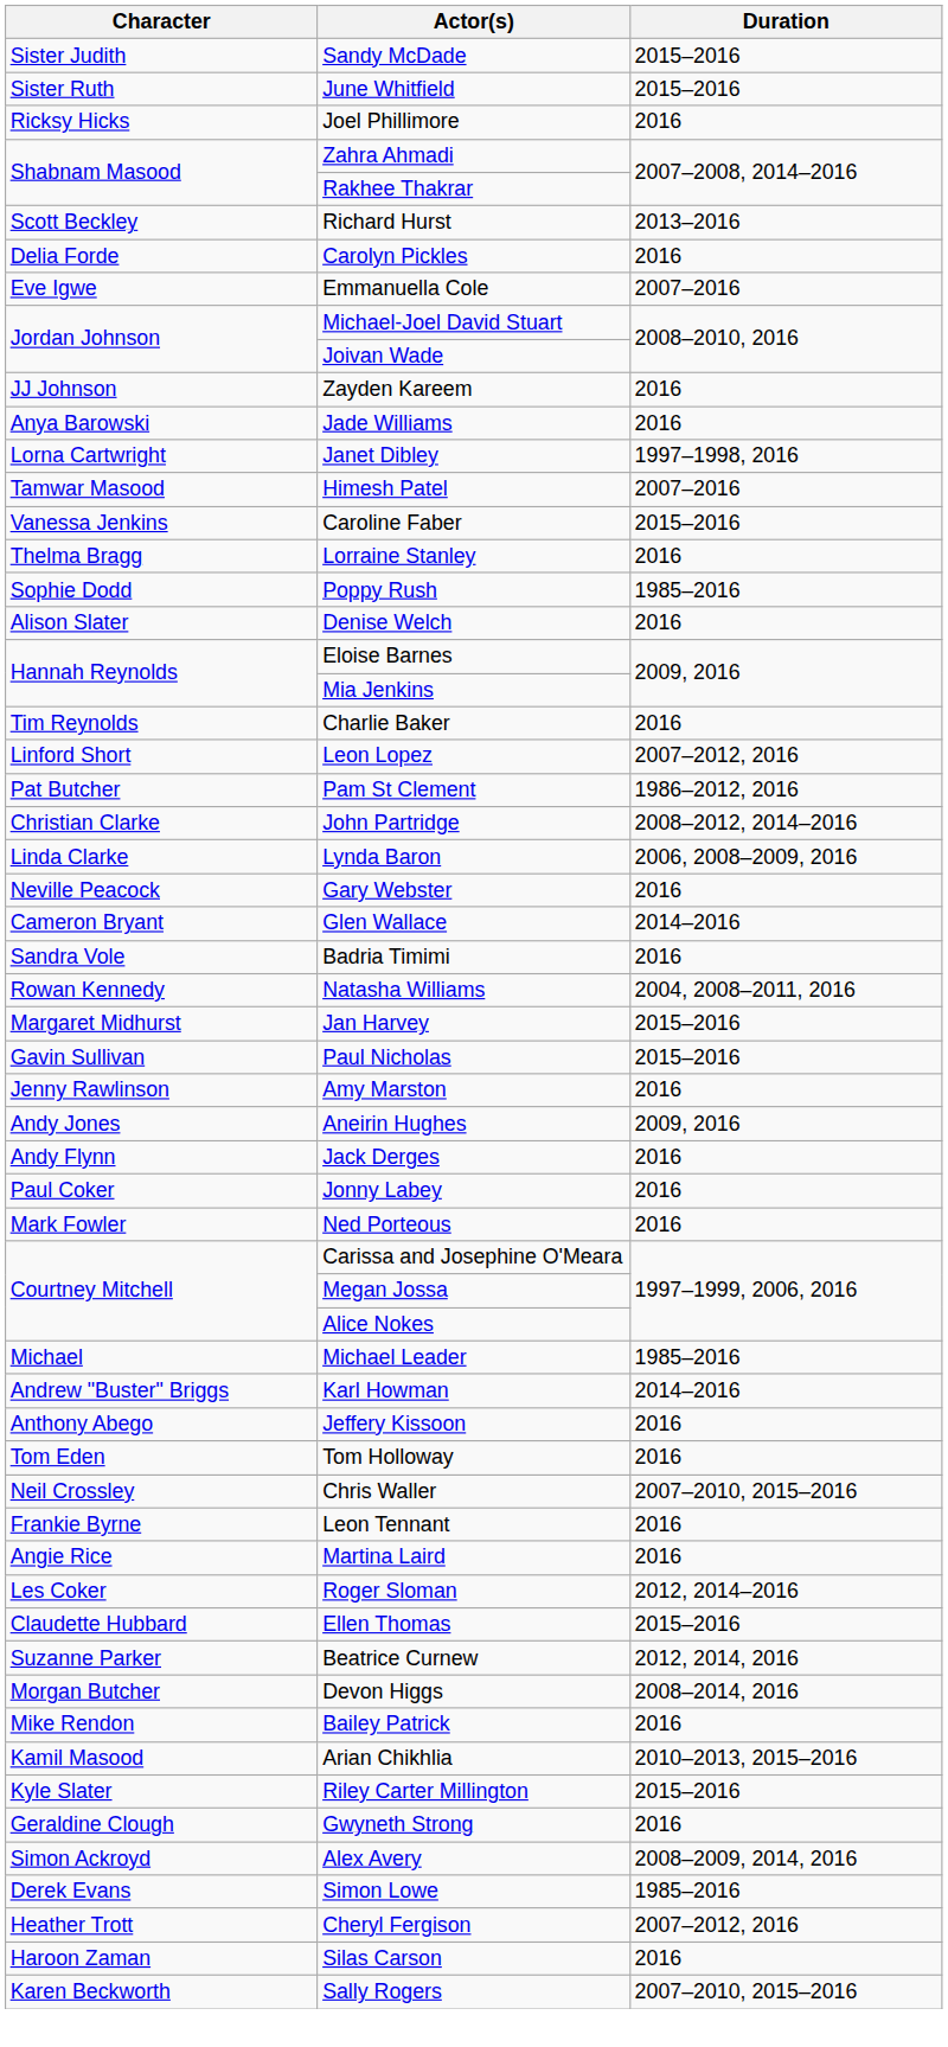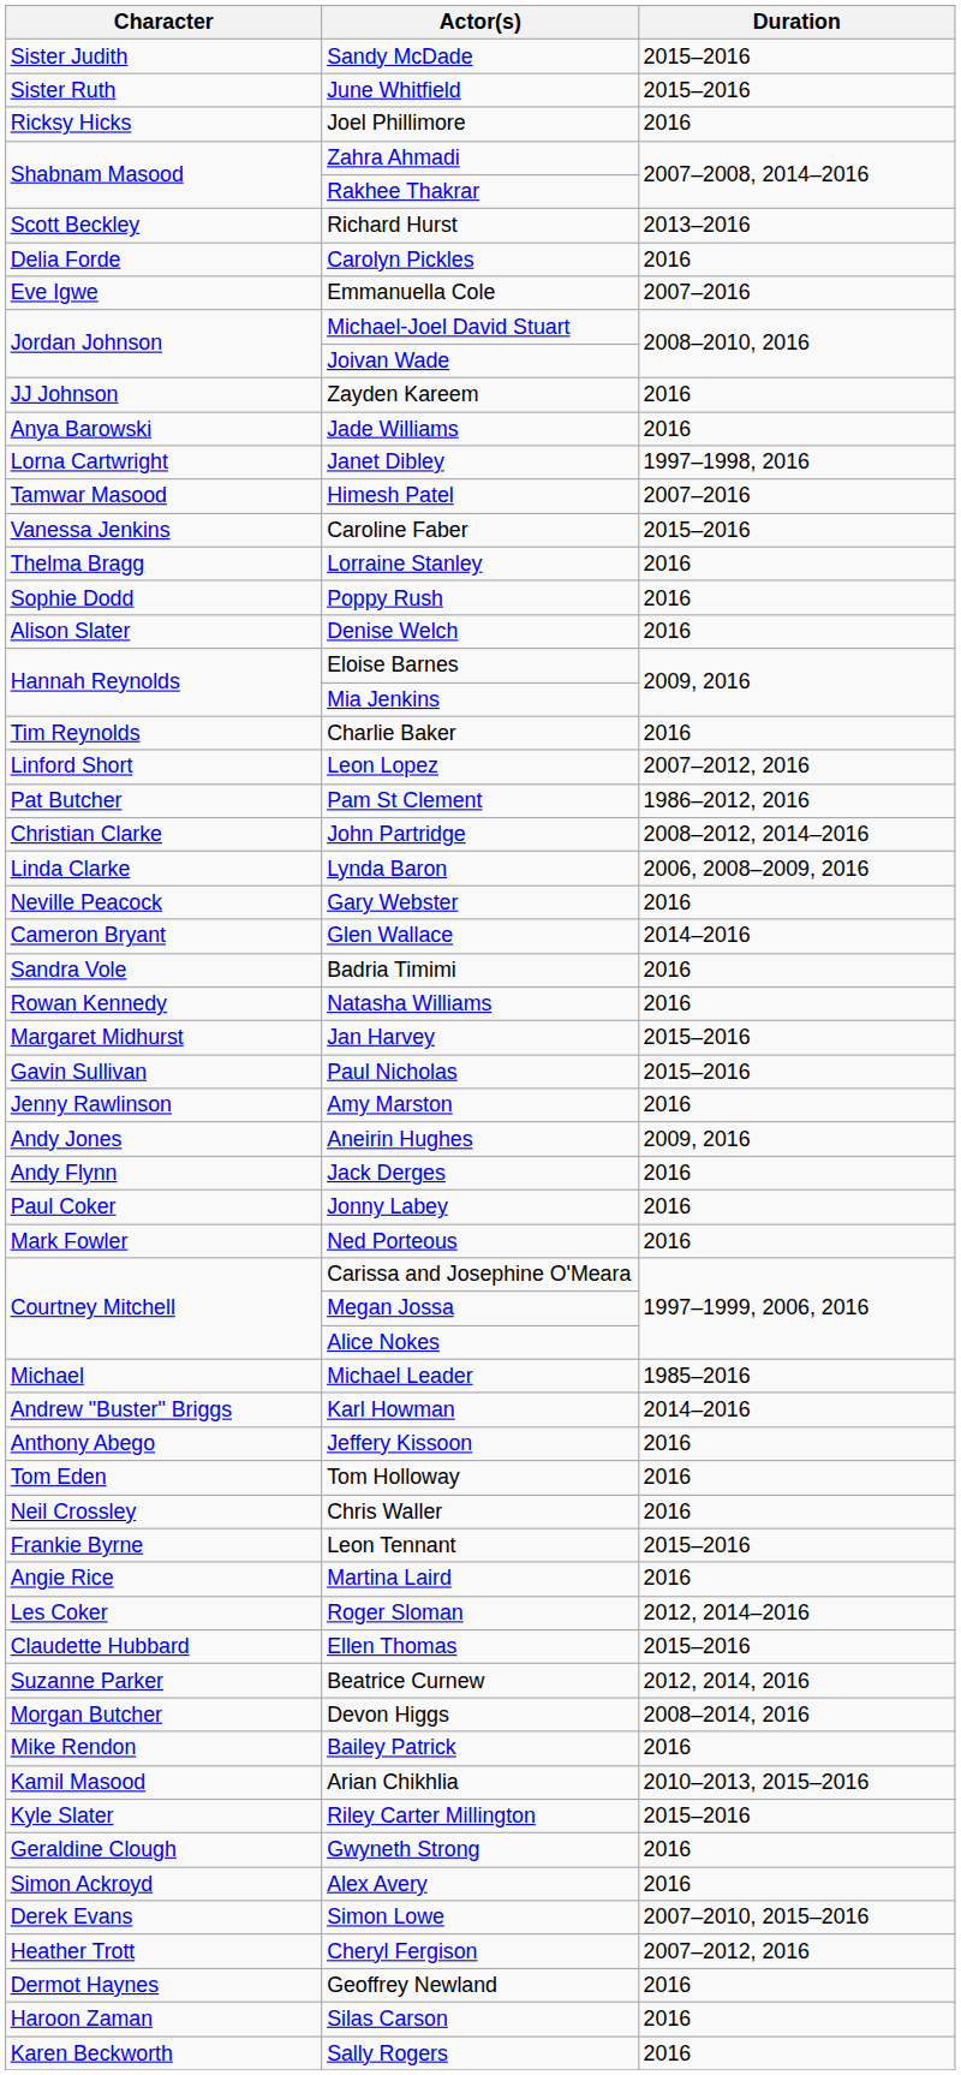 <table class="wikitable">
 <tr>
 <th scope="col" width="230">Character</th>
 <th scope="col" width="230">Actor(s)</th>
 <th scope="col" width="230">Duration</th>
 </tr>
 <tr>
 <td><a href='#'>Sister Judith</a></td>
 <td><a href='#'>Sandy McDade</a></td>
 <td>2015–2016</td>
 </tr>
 <tr>
 <td><a href='#'>Sister Ruth</a></td>
 <td><a href='#'>June Whitfield</a></td>
 <td>2015–2016</td>
 </tr>
 <tr>
 <td><a href='#'>Ricksy Hicks</a></td>
 <td>Joel Phillimore</td>
 <td>2016</td>
 </tr>
 <tr>
 <td rowspan="2"><a href='#'>Shabnam Masood</a></td>
 <td><a href='#'>Zahra Ahmadi</a></td>
 <td rowspan="2">2007–2008, 2014–2016</td>
 </tr>
 <tr>
 <td><a href='#'>Rakhee Thakrar</a></td>
 </tr>
 <tr>
 <td><a href='#'>Scott Beckley</a></td>
 <td>Richard Hurst</td>
 <td>2013–2016</td>
 </tr>
 <tr>
 <td><a href='#'>Delia Forde</a></td>
 <td><a href='#'>Carolyn Pickles</a></td>
 <td>2016</td>
 </tr>
 <tr>
 <td><a href='#'>Eve Igwe</a></td>
 <td>Emmanuella Cole</td>
 <td>2007–2016</td>
 </tr>
 <tr>
 <td rowspan="2"><a href='#'>Jordan Johnson</a></td>
 <td><a href='#'>Michael-Joel David Stuart</a></td>
 <td rowspan="2">2008–2010, 2016</td>
 </tr>
 <tr>
 <td><a href='#'>Joivan Wade</a></td>
 </tr>
 <tr>
 <td><a href='#'>JJ Johnson</a></td>
 <td>Zayden Kareem</td>
 <td>2016</td>
 </tr>
 <tr>
 <td><a href='#'>Anya Barowski</a></td>
 <td><a href='#'>Jade Williams</a></td>
 <td>2016</td>
 </tr>
 <tr>
 <td><a href='#'>Lorna Cartwright</a></td>
 <td><a href='#'>Janet Dibley</a></td>
 <td>1997–1998, 2016</td>
 </tr>
 <tr>
 <td><a href='#'>Tamwar Masood</a></td>
 <td><a href='#'>Himesh Patel</a></td>
 <td>2007–2016</td>
 </tr>
 <tr>
 <td><a href='#'>Vanessa Jenkins</a></td>
 <td>Caroline Faber</td>
 <td>2015–2016</td>
 </tr>
 <tr>
 <td><a href='#'>Thelma Bragg</a></td>
 <td><a href='#'>Lorraine Stanley</a></td>
 <td>2016</td>
 </tr>
 <tr>
 <td><a href='#'>Sophie Dodd</a></td>
 <td><a href='#'>Poppy Rush</a></td>
-<td>1985–2016</td>
+<td>2016</td>
 </tr>
 <tr>
 <td><a href='#'>Alison Slater</a></td>
 <td><a href='#'>Denise Welch</a></td>
 <td>2016</td>
 </tr>
 <tr>
 <td rowspan="2"><a href='#'>Hannah Reynolds</a></td>
 <td>Eloise Barnes</td>
 <td rowspan="2">2009, 2016</td>
 </tr>
 <tr>
 <td><a href='#'>Mia Jenkins</a></td>
 </tr>
 <tr>
 <td><a href='#'>Tim Reynolds</a></td>
 <td>Charlie Baker</td>
 <td>2016</td>
 </tr>
 <tr>
 <td><a href='#'>Linford Short</a></td>
 <td><a href='#'>Leon Lopez</a></td>
 <td>2007–2012, 2016</td>
 </tr>
 <tr>
 <td><a href='#'>Pat Butcher</a></td>
 <td><a href='#'>Pam St Clement</a></td>
 <td>1986–2012, 2016</td>
 </tr>
 <tr>
 <td><a href='#'>Christian Clarke</a></td>
 <td><a href='#'>John Partridge</a></td>
 <td>2008–2012, 2014–2016</td>
 </tr>
 <tr>
 <td><a href='#'>Linda Clarke</a></td>
 <td><a href='#'>Lynda Baron</a></td>
 <td>2006, 2008–2009, 2016</td>
 </tr>
 <tr>
 <td><a href='#'>Neville Peacock</a></td>
 <td><a href='#'>Gary Webster</a></td>
 <td>2016</td>
 </tr>
 <tr>
 <td><a href='#'>Cameron Bryant</a></td>
 <td><a href='#'>Glen Wallace</a></td>
 <td>2014–2016</td>
 </tr>
 <tr>
 <td><a href='#'>Sandra Vole</a></td>
 <td>Badria Timimi</td>
 <td>2016</td>
 </tr>
 <tr>
 <td><a href='#'>Rowan Kennedy</a></td>
 <td><a href='#'>Natasha Williams</a></td>
-<td>2004, 2008–2011, 2016</td>
+<td>2016</td>
 </tr>
 <tr>
 <td><a href='#'>Margaret Midhurst</a></td>
 <td><a href='#'>Jan Harvey</a></td>
 <td>2015–2016</td>
 </tr>
 <tr>
 <td><a href='#'>Gavin Sullivan</a></td>
 <td><a href='#'>Paul Nicholas</a></td>
 <td>2015–2016</td>
 </tr>
 <tr>
 <td><a href='#'>Jenny Rawlinson</a></td>
 <td><a href='#'>Amy Marston</a></td>
 <td>2016</td>
 </tr>
 <tr>
 <td><a href='#'>Andy Jones</a></td>
 <td><a href='#'>Aneirin Hughes</a></td>
 <td>2009, 2016</td>
 </tr>
 <tr>
 <td><a href='#'>Andy Flynn</a></td>
 <td><a href='#'>Jack Derges</a></td>
 <td>2016</td>
 </tr>
 <tr>
 <td><a href='#'>Paul Coker</a></td>
 <td><a href='#'>Jonny Labey</a></td>
 <td>2016</td>
 </tr>
 <tr>
 <td><a href='#'>Mark Fowler</a></td>
 <td><a href='#'>Ned Porteous</a></td>
 <td>2016</td>
 </tr>
 <tr>
 <td rowspan="3"><a href='#'>Courtney Mitchell</a></td>
 <td>Carissa and Josephine O'Meara</td>
 <td rowspan="3">1997–1999, 2006, 2016</td>
 </tr>
 <tr>
 <td><a href='#'>Megan Jossa</a></td>
 </tr>
 <tr>
 <td><a href='#'>Alice Nokes</a></td>
 </tr>
 <tr>
 <td><a href='#'>Michael</a></td>
 <td><a href='#'>Michael Leader</a></td>
 <td>1985–2016</td>
 </tr>
 <tr>
 <td><a href='#'>Andrew "Buster" Briggs</a></td>
 <td><a href='#'>Karl Howman</a></td>
 <td>2014–2016</td>
 </tr>
 <tr>
 <td><a href='#'>Anthony Abego</a></td>
 <td><a href='#'>Jeffery Kissoon</a></td>
 <td>2016</td>
 </tr>
 <tr>
 <td><a href='#'>Tom Eden</a></td>
 <td>Tom Holloway</td>
 <td>2016</td>
 </tr>
 <tr>
 <td><a href='#'>Neil Crossley</a></td>
 <td>Chris Waller</td>
-<td>2007–2010, 2015–2016</td>
+<td>2016</td>
 </tr>
 <tr>
 <td><a href='#'>Frankie Byrne</a></td>
 <td>Leon Tennant</td>
-<td>2016</td>
+<td>2015–2016</td>
 </tr>
 <tr>
 <td><a href='#'>Angie Rice</a></td>
 <td><a href='#'>Martina Laird</a></td>
 <td>2016</td>
 </tr>
 <tr>
 <td><a href='#'>Les Coker</a></td>
 <td><a href='#'>Roger Sloman</a></td>
 <td>2012, 2014–2016</td>
 </tr>
 <tr>
 <td><a href='#'>Claudette Hubbard</a></td>
 <td><a href='#'>Ellen Thomas</a></td>
 <td>2015–2016</td>
 </tr>
 <tr>
 <td><a href='#'>Suzanne Parker</a></td>
 <td>Beatrice Curnew</td>
 <td>2012, 2014, 2016</td>
 </tr>
 <tr>
 <td><a href='#'>Morgan Butcher</a></td>
 <td>Devon Higgs</td>
 <td>2008–2014, 2016</td>
 </tr>
 <tr>
 <td><a href='#'>Mike Rendon</a></td>
 <td><a href='#'>Bailey Patrick</a></td>
 <td>2016</td>
 </tr>
 <tr>
 <td><a href='#'>Kamil Masood</a></td>
 <td>Arian Chikhlia</td>
 <td>2010–2013, 2015–2016</td>
 </tr>
 <tr>
 <td><a href='#'>Kyle Slater</a></td>
 <td><a href='#'>Riley Carter Millington</a></td>
 <td>2015–2016</td>
 </tr>
 <tr>
 <td><a href='#'>Geraldine Clough</a></td>
 <td><a href='#'>Gwyneth Strong</a></td>
 <td>2016</td>
 </tr>
 <tr>
 <td><a href='#'>Simon Ackroyd</a></td>
 <td><a href='#'>Alex Avery</a></td>
-<td>2008–2009, 2014, 2016</td>
+<td>2016</td>
 </tr>
 <tr>
 <td><a href='#'>Derek Evans</a></td>
 <td><a href='#'>Simon Lowe</a></td>
-<td>1985–2016</td>
+<td>2007–2010, 2015–2016</td>
 </tr>
 <tr>
 <td><a href='#'>Heather Trott</a></td>
 <td><a href='#'>Cheryl Fergison</a></td>
 <td>2007–2012, 2016</td>
+</tr>
+<tr>
+<td><a href='#'>Dermot Haynes</a></td>
+<td>Geoffrey Newland</td>
+<td>2016</td>
 </tr>
 <tr>
 <td><a href='#'>Haroon Zaman</a></td>
 <td><a href='#'>Silas Carson</a></td>
 <td>2016</td>
 </tr>
 <tr>
 <td><a href='#'>Karen Beckworth</a></td>
 <td><a href='#'>Sally Rogers</a></td>
-<td>2007–2010, 2015–2016</td>
+<td>2016</td>
 </tr>
 </table>
